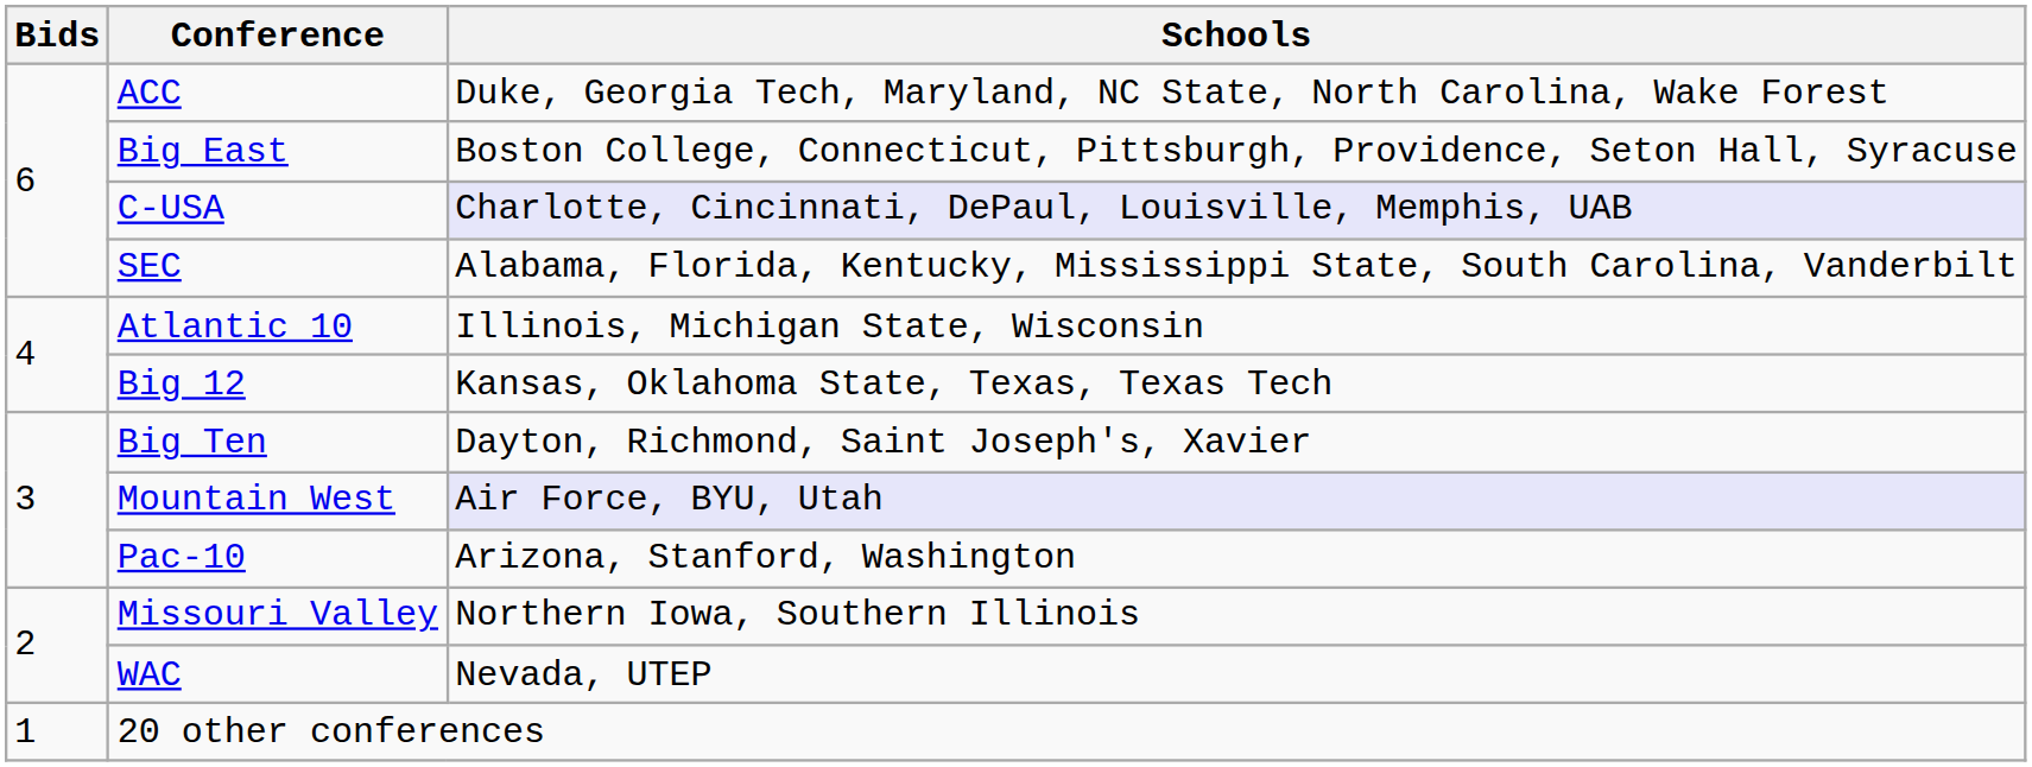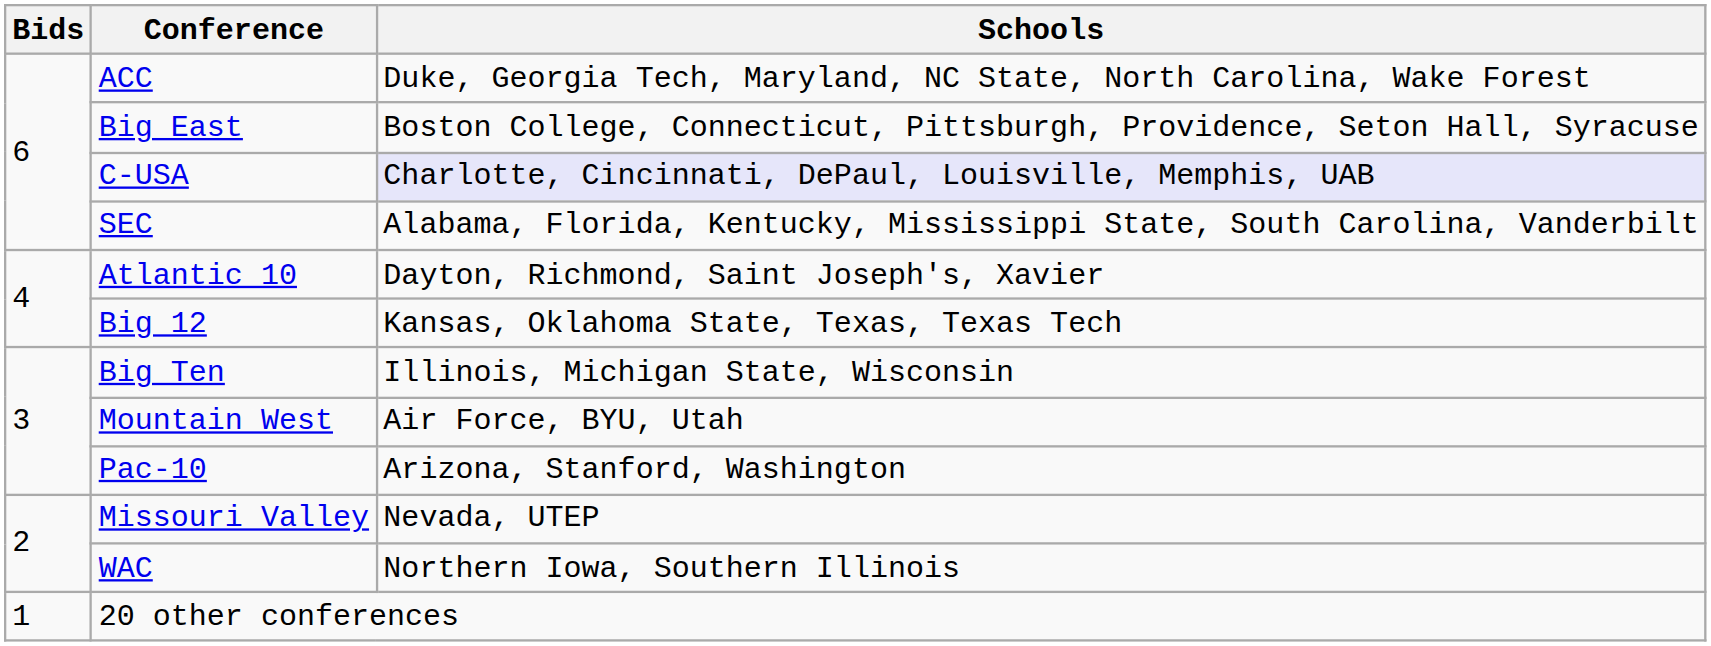 <table class="wikitable">
 <tr>
 <th>Bids</th>
 <th>Conference</th>
 <th>Schools</th>
 </tr>
 <tr>
 <td rowspan="4">6</td>
 <td><a href='#'>ACC</a></td>
 <td>Duke, Georgia Tech, Maryland, NC State, North Carolina, Wake Forest</td>
 </tr>
 <tr>
 <td><a href='#'>Big East</a></td>
 <td>Boston College, Connecticut, Pittsburgh, Providence, Seton Hall, Syracuse</td>
 </tr>
 <tr>
 <td><a href='#'>C-USA</a></td>
 <td style="background: lavender;">Charlotte, Cincinnati, DePaul, Louisville, Memphis, UAB</td>
 </tr>
 <tr>
 <td><a href='#'>SEC</a></td>
 <td>Alabama, Florida, Kentucky, Mississippi State, South Carolina, Vanderbilt</td>
 </tr>
 <tr>
 <td rowspan="2">4</td>
 <td><a href='#'>Atlantic 10</a></td>
-<td>Illinois, Michigan State, Wisconsin</td>
+<td>Dayton, Richmond, Saint Joseph's, Xavier</td>
 </tr>
 <tr>
 <td><a href='#'>Big 12</a></td>
 <td>Kansas, Oklahoma State, Texas, Texas Tech</td>
 </tr>
 <tr>
 <td rowspan="3">3</td>
 <td><a href='#'>Big Ten</a></td>
-<td>Dayton, Richmond, Saint Joseph's, Xavier</td>
+<td>Illinois, Michigan State, Wisconsin</td>
 </tr>
 <tr>
 <td><a href='#'>Mountain West</a></td>
-<td style="background: lavender;">Air Force, BYU, Utah</td>
+<td>Air Force, BYU, Utah</td>
 </tr>
 <tr>
 <td><a href='#'>Pac-10</a></td>
 <td>Arizona, Stanford, Washington</td>
 </tr>
 <tr>
 <td rowspan="2">2</td>
 <td><a href='#'>Missouri Valley</a></td>
-<td>Northern Iowa, Southern Illinois</td>
+<td>Nevada, UTEP</td>
 </tr>
 <tr>
 <td><a href='#'>WAC</a></td>
-<td>Nevada, UTEP</td>
+<td>Northern Iowa, Southern Illinois</td>
 </tr>
 <tr>
 <td>1</td>
 <td colspan="2">20 other conferences</td>
 </tr>
 </table>
